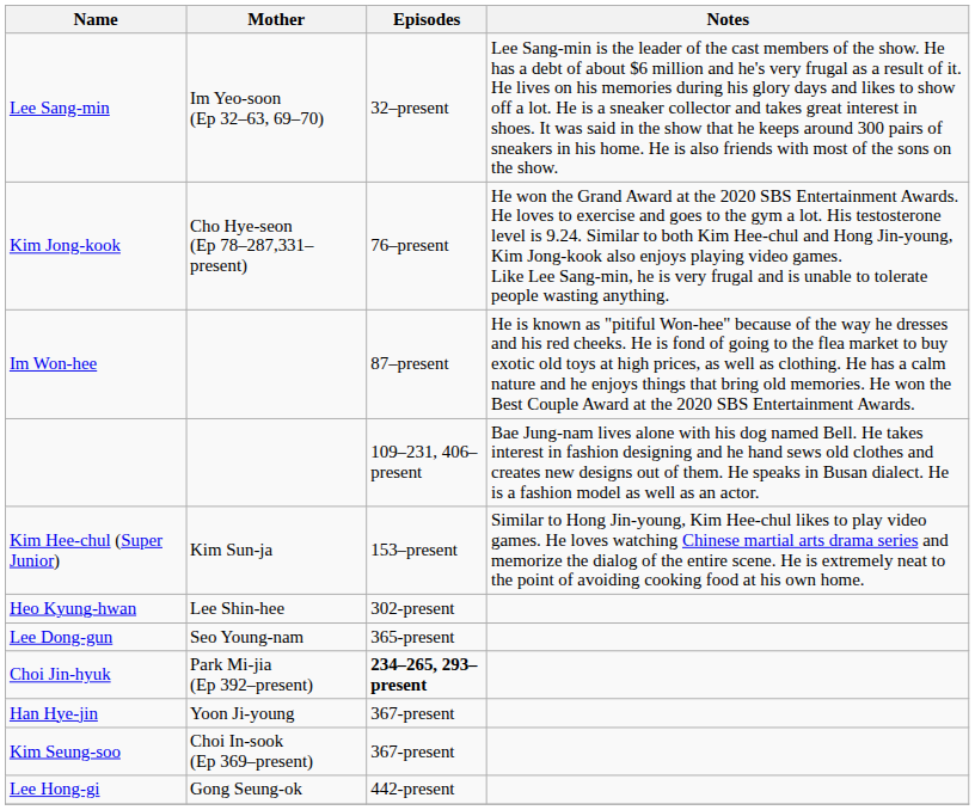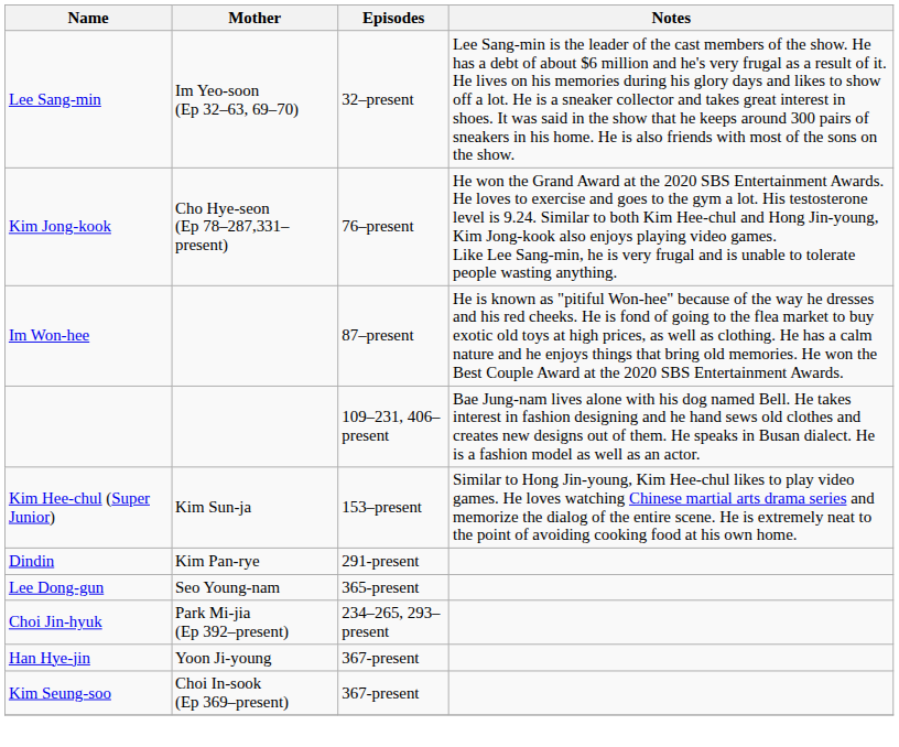 <table class="wikitable">
 <tr>
 <th style="width:15%;text-align:center">Name</th>
 <th style="width:15%;text-align:center">Mother</th>
 <th style="width:10%;text-align:center">Episodes</th>
 <th style="width:40%;text-align:center">Notes</th>
 </tr>
 <tr>
 <td><a href='#'>Lee Sang-min</a></td>
 <td>Im Yeo-soon<br>(Ep 32–63, 69–70)</td>
 <td>32–present</td>
 <td>Lee Sang-min is the leader of the cast members of the show. He has a debt of about $6 million and he's very frugal as a result of it. He lives on his memories during his glory days and likes to show off a lot. He is a sneaker collector and takes great interest in shoes. It was said in the show that he keeps around 300 pairs of sneakers in his home. He is also friends with most of the sons on the show.</td>
 </tr>
 <tr>
 <td><a href='#'>Kim Jong-kook</a></td>
 <td>Cho Hye-seon <br>(Ep 78–287,331–present)</td>
 <td>76–present</td>
 <td>He won the Grand Award  at the 2020 SBS Entertainment Awards. He loves to exercise and goes to the gym a lot. His testosterone level is 9.24. Similar to both Kim Hee-chul and Hong Jin-young, Kim Jong-kook also enjoys playing video games.<br>Like Lee Sang-min, he is very frugal and is unable to tolerate people wasting anything.</td>
 </tr>
 <tr>
 <td><a href='#'>Im Won-hee</a></td>
 <td><br></td>
 <td>87–present</td>
 <td>He is known as "pitiful Won-hee" because of the way he dresses and his red cheeks. He is fond of going to the flea market to buy exotic old toys at high prices, as well as clothing. He has a calm nature and he enjoys things that bring old memories. He won the  Best Couple Award at the 2020 SBS Entertainment Awards.</td>
 </tr>
 <tr>
 <td></td>
 <td></td>
 <td>109–231, 406–present</td>
 <td>Bae Jung-nam lives alone with his dog named Bell.  He takes interest in fashion designing and he hand sews old clothes and creates new designs out of them. He speaks in Busan dialect. He is a fashion model as well as an actor.</td>
 </tr>
 <tr>
 <td><a href='#'>Kim Hee-chul</a> (<a href='#'>Super Junior</a>)</td>
 <td>Kim Sun-ja</td>
 <td>153–present</td>
 <td>Similar to Hong Jin-young, Kim Hee-chul likes to play video games. He loves watching <a href='#'>Chinese martial arts drama series</a> and memorize the dialog of the entire scene. He is extremely neat to the point of avoiding cooking food at his own home.</td>
 </tr>
 <tr>
-<td><a href='#'>Heo Kyung-hwan</a></td>
-<td>Lee Shin-hee</td>
-<td>302-present</td>
+<td><a href='#'>Dindin</a></td>
+<td>Kim Pan-rye</td>
+<td>291-present</td>
 <td></td>
 </tr>
 <tr>
 <td><a href='#'>Lee Dong-gun</a></td>
 <td>Seo Young-nam</td>
 <td>365-present</td>
 <td></td>
 </tr>
 <tr>
 <td><a href='#'>Choi Jin-hyuk</a></td>
 <td>Park Mi-jia <br>(Ep 392–present)</td>
-<td><strong>234–265, 293–present</strong></td>
+<td>234–265, 293–present</td>
 <td></td>
 </tr>
 <tr>
 <td><a href='#'>Han Hye-jin</a></td>
 <td>Yoon Ji-young</td>
 <td>367-present</td>
 <td></td>
 </tr>
 <tr>
 <td><a href='#'>Kim Seung-soo</a></td>
 <td>Choi In-sook <br>(Ep 369–present)</td>
 <td>367-present</td>
 <td></td>
 </tr>
 <tr>
-<td><a href='#'> Lee Hong-gi</a></td>
-<td>Gong Seung-ok</td>
-<td>442-present</td>
-<td></td>
-</tr>
-<tr>
 </tr>
 </table>
